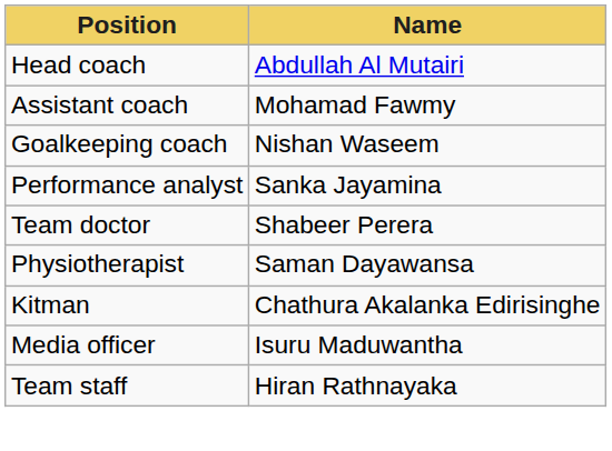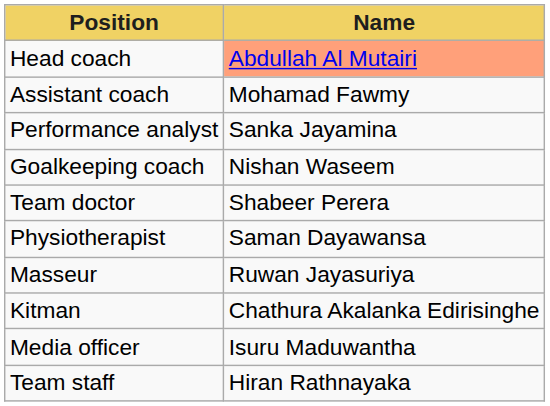 <table class="wikitable">
 <tr>
 <th style="color:#1E1E1E;background:#F0D264">Position</th>
 <th style="color:#1E1E1E;background:#F0D264">Name</th>
 </tr>
 <tr>
 <td>Head coach</td>
-<td> <a href='#'>Abdullah Al Mutairi</a></td>
+<td style="background: lightsalmon;"> <a href='#'>Abdullah Al Mutairi</a></td>
 </tr>
 <tr>
 <td>Assistant coach</td>
 <td> Mohamad Fawmy</td>
 </tr>
 <tr>
+<td>Performance analyst</td>
+<td> Sanka Jayamina</td>
+</tr>
+<tr>
 <td>Goalkeeping coach</td>
 <td> Nishan Waseem</td>
-</tr>
-<tr>
-<td>Performance analyst</td>
-<td> Sanka Jayamina</td>
 </tr>
 <tr>
 <td>Team doctor</td>
 <td> Shabeer Perera</td>
 </tr>
 <tr>
 <td>Physiotherapist</td>
 <td> Saman Dayawansa</td>
+</tr>
+<tr>
+<td>Masseur</td>
+<td> Ruwan Jayasuriya</td>
 </tr>
 <tr>
 <td>Kitman</td>
 <td> Chathura Akalanka Edirisinghe</td>
 </tr>
 <tr>
 <td>Media officer</td>
 <td> Isuru Maduwantha</td>
 </tr>
 <tr>
 <td>Team staff</td>
 <td> Hiran Rathnayaka</td>
 </tr>
 </table>
